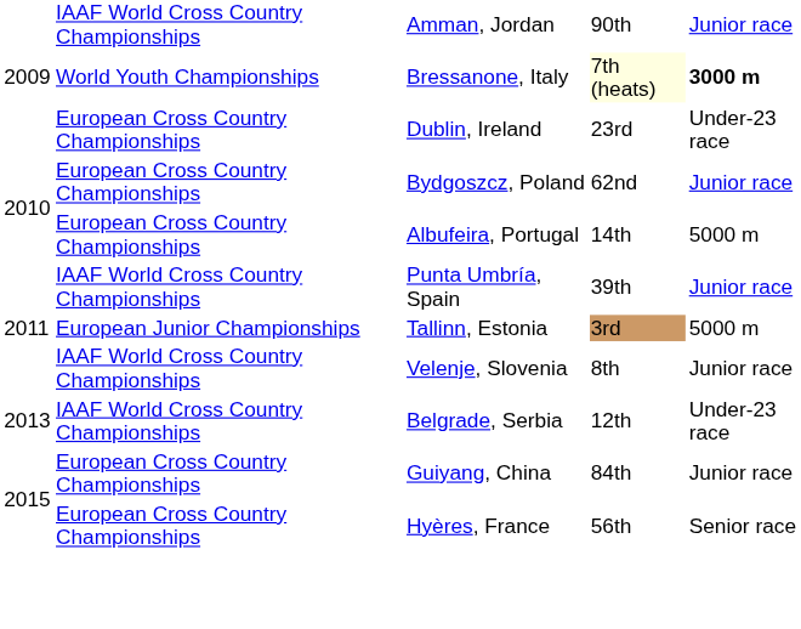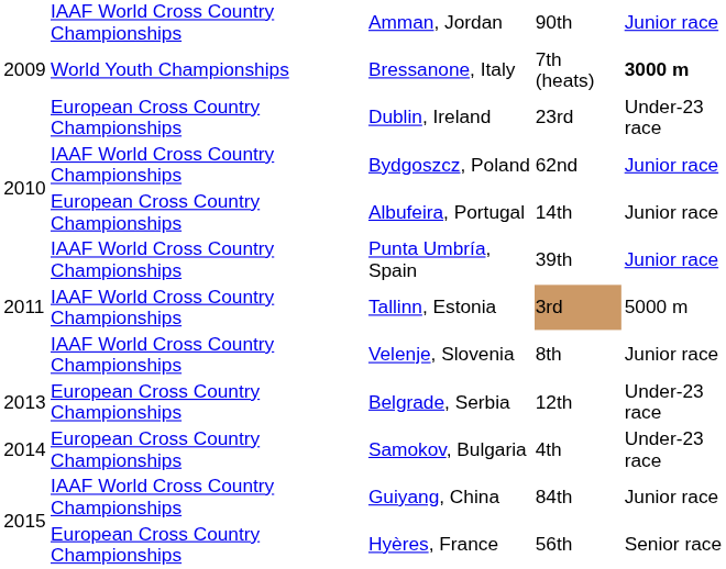 <table>
 <tr>
 <td rowspan=3>2009</td>
 <td><a href='#'>IAAF World Cross Country Championships</a></td>
 <td><a href='#'>Amman</a>, Jordan</td>
 <td>90th</td>
 <td><a href='#'>Junior race</a></td>
 <td></td>
 </tr>
 <tr>
 <td><a href='#'>World Youth Championships</a></td>
 <td><a href='#'>Bressanone</a>, Italy</td>
-<td style="background: lightyellow;">7th (heats)</td>
+<td>7th (heats)</td>
 <td><strong>3000 m</strong></td>
 <td></td>
 </tr>
 <tr>
 <td><a href='#'>European Cross Country Championships</a></td>
 <td><a href='#'>Dublin</a>, Ireland</td>
 <td>23rd</td>
 <td>Under-23 race</td>
 <td></td>
 </tr>
 <tr>
 <td rowspan=2>2010</td>
-<td><a href='#'>European Cross Country Championships</a></td>
+<td><a href='#'>IAAF World Cross Country Championships</a></td>
 <td><a href='#'>Bydgoszcz</a>, Poland</td>
 <td>62nd</td>
 <td><a href='#'>Junior race</a></td>
 <td></td>
 </tr>
 <tr>
 <td><a href='#'>European Cross Country Championships</a></td>
 <td><a href='#'>Albufeira</a>, Portugal</td>
 <td>14th</td>
-<td>5000 m</td>
+<td>Junior race</td>
 <td></td>
 </tr>
 <tr>
 <td rowspan=3>2011</td>
 <td><a href='#'>IAAF World Cross Country Championships</a></td>
 <td><a href='#'>Punta Umbría</a>, Spain</td>
 <td>39th</td>
 <td><a href='#'>Junior race</a></td>
 <td></td>
 </tr>
 <tr>
-<td><a href='#'>European Junior Championships</a></td>
+<td><a href='#'>IAAF World Cross Country Championships</a></td>
 <td><a href='#'>Tallinn</a>, Estonia</td>
 <td bgcolor=cc9966>3rd</td>
 <td>5000 m</td>
 <td></td>
 </tr>
 <tr>
 <td><a href='#'>IAAF World Cross Country Championships</a></td>
 <td><a href='#'>Velenje</a>, Slovenia</td>
 <td>8th</td>
 <td>Junior race</td>
 <td></td>
 </tr>
 <tr>
 <td>2013</td>
-<td><a href='#'>IAAF World Cross Country Championships</a></td>
+<td><a href='#'>European Cross Country Championships</a></td>
 <td><a href='#'>Belgrade</a>, Serbia</td>
 <td>12th</td>
 <td>Under-23 race</td>
 <td></td>
 </tr>
 <tr>
+<td>2014</td>
+<td><a href='#'>European Cross Country Championships</a></td>
+<td><a href='#'>Samokov</a>, Bulgaria</td>
+<td>4th</td>
+<td>Under-23 race</td>
+<td></td>
+</tr>
+<tr>
 <td rowspan=2>2015</td>
-<td><a href='#'>European Cross Country Championships</a></td>
+<td><a href='#'>IAAF World Cross Country Championships</a></td>
 <td><a href='#'>Guiyang</a>, China</td>
 <td>84th</td>
 <td>Junior race</td>
 <td></td>
 </tr>
 <tr>
 <td><a href='#'>European Cross Country Championships</a></td>
 <td><a href='#'>Hyères</a>, France</td>
 <td>56th</td>
 <td>Senior race</td>
 <td></td>
 </tr>
 </table>
